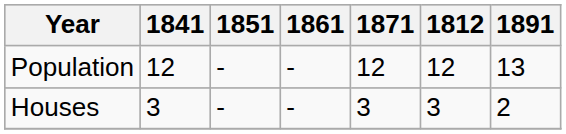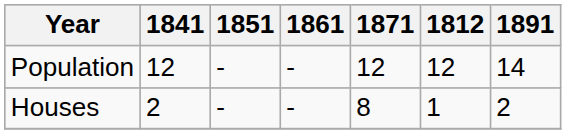 <table class="wikitable">
 <tr>
 <th>Year</th>
 <th>1841</th>
 <th>1851</th>
 <th>1861</th>
 <th>1871</th>
 <th>1812</th>
 <th>1891</th>
 </tr>
 <tr>
 <td>Population</td>
 <td>12</td>
 <td>-</td>
 <td>-</td>
 <td>12</td>
 <td>12</td>
-<td>13</td>
+<td>14</td>
 </tr>
 <tr>
 <td>Houses</td>
-<td>3</td>
+<td>2</td>
 <td>-</td>
 <td>-</td>
-<td>3</td>
-<td>3</td>
+<td>8</td>
+<td>1</td>
 <td>2</td>
 </tr>
 <tr>
 </tr>
 </table>
